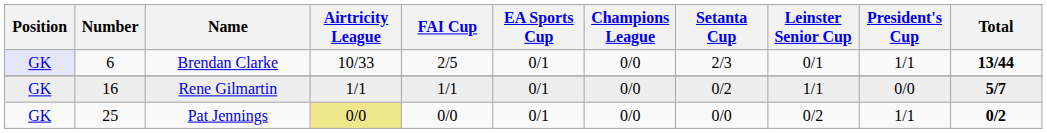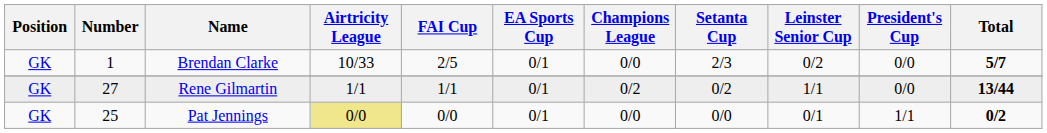 <table class="wikitable" style="font-size: 95%; text-align: center;">
 <tr>
 <th width=60>Position</th>
 <th width=60>Number</th>
 <th width=150>Name</th>
 <th width=80><a href='#'>Airtricity League</a></th>
 <th width=80><a href='#'>FAI Cup</a></th>
 <th width=80><a href='#'>EA Sports Cup</a></th>
 <th width=80><a href='#'>Champions League</a></th>
 <th width=80><a href='#'>Setanta Cup</a></th>
 <th width=80><a href='#'>Leinster Senior Cup</a></th>
 <th width=80><a href='#'>President's Cup</a></th>
 <th width=80>Total</th>
 </tr>
 <tr>
-<td style="background: lavender;"><a href='#'>GK</a></td>
-<td>6</td>
+<td><a href='#'>GK</a></td>
+<td>1</td>
 <td><a href='#'>Brendan Clarke</a></td>
 <td>10/33</td>
 <td>2/5</td>
 <td>0/1</td>
 <td>0/0</td>
 <td>2/3</td>
-<td>0/1</td>
-<td>1/1</td>
-<td><strong>13/44</strong></td>
+<td>0/2</td>
+<td>0/0</td>
+<td><strong>5/7</strong></td>
 </tr>
 <tr>
 </tr>
 <tr bgcolor=#EEEEEE>
 <td><a href='#'>GK</a></td>
-<td>16</td>
+<td>27</td>
 <td><a href='#'>Rene Gilmartin</a></td>
 <td>1/1</td>
 <td>1/1</td>
 <td>0/1</td>
-<td>0/0</td>
+<td>0/2</td>
 <td>0/2</td>
 <td>1/1</td>
 <td>0/0</td>
-<td><strong>5/7</strong></td>
+<td><strong>13/44</strong></td>
 </tr>
 <tr>
 <td><a href='#'>GK</a></td>
 <td>25</td>
 <td><a href='#'>Pat Jennings</a></td>
 <td style="background: khaki;">0/0</td>
 <td>0/0</td>
 <td>0/1</td>
 <td>0/0</td>
 <td>0/0</td>
-<td>0/2</td>
+<td>0/1</td>
 <td>1/1</td>
 <td><strong>0/2</strong></td>
 </tr>
 </table>
